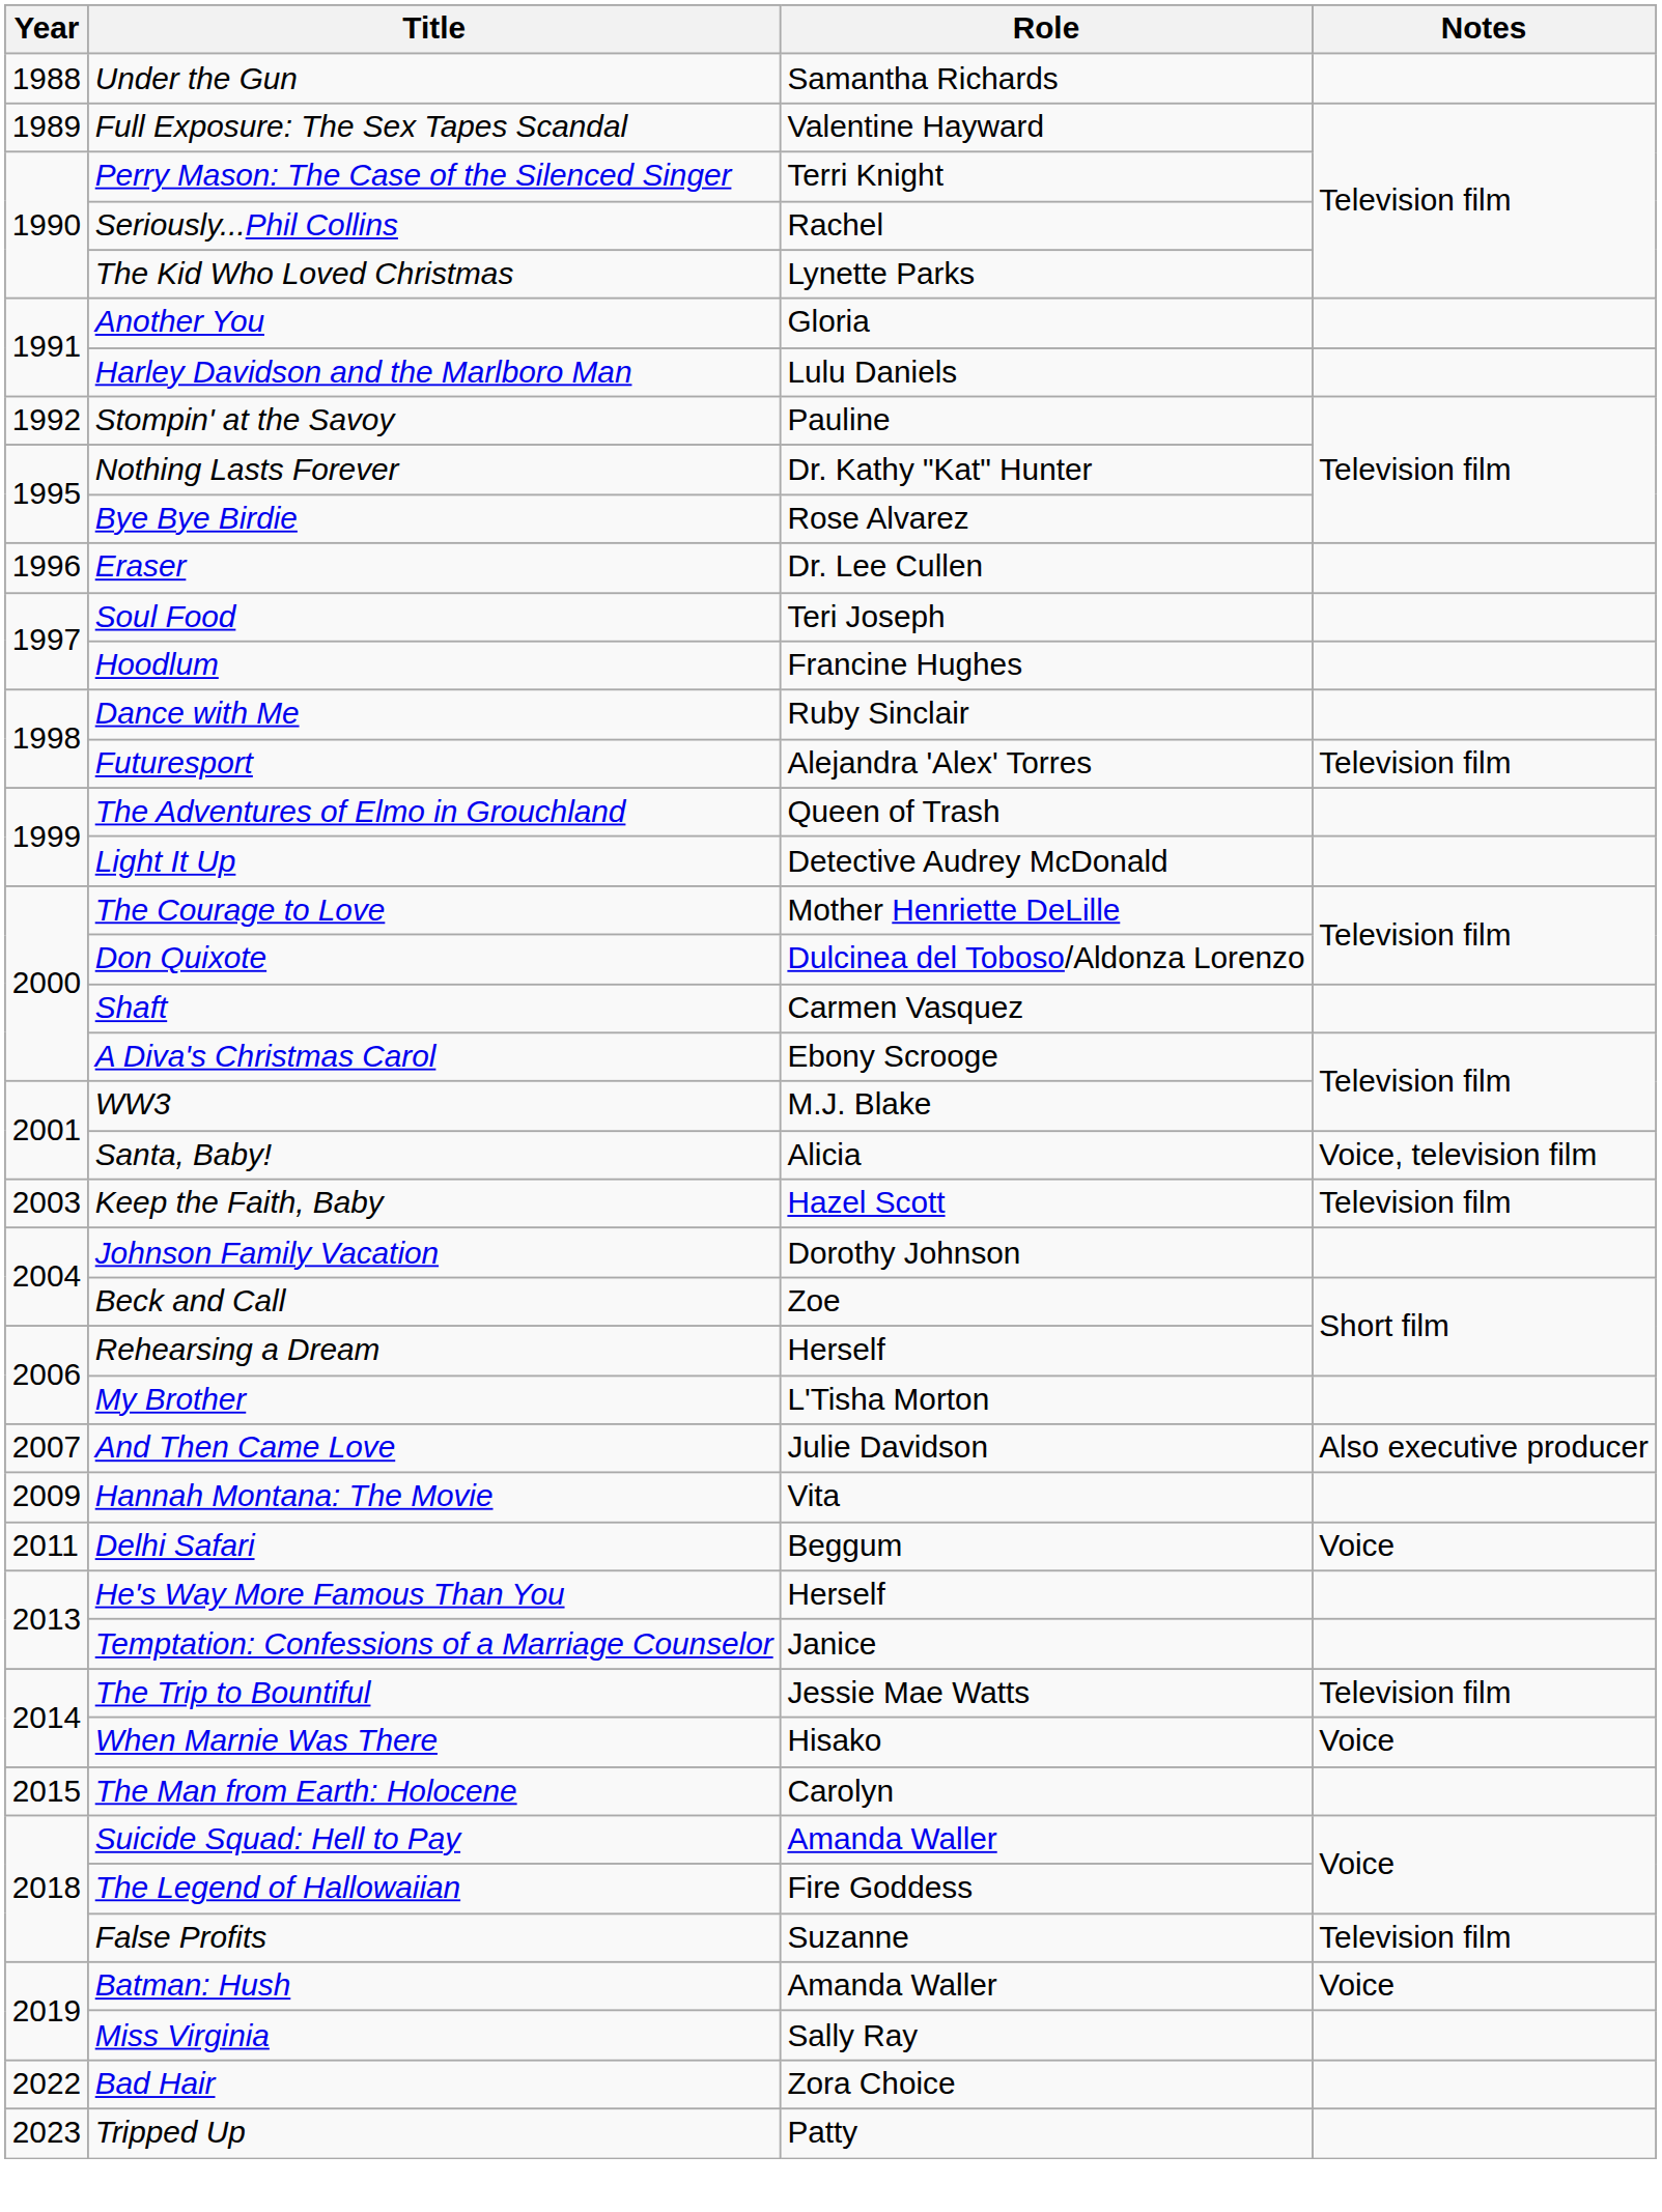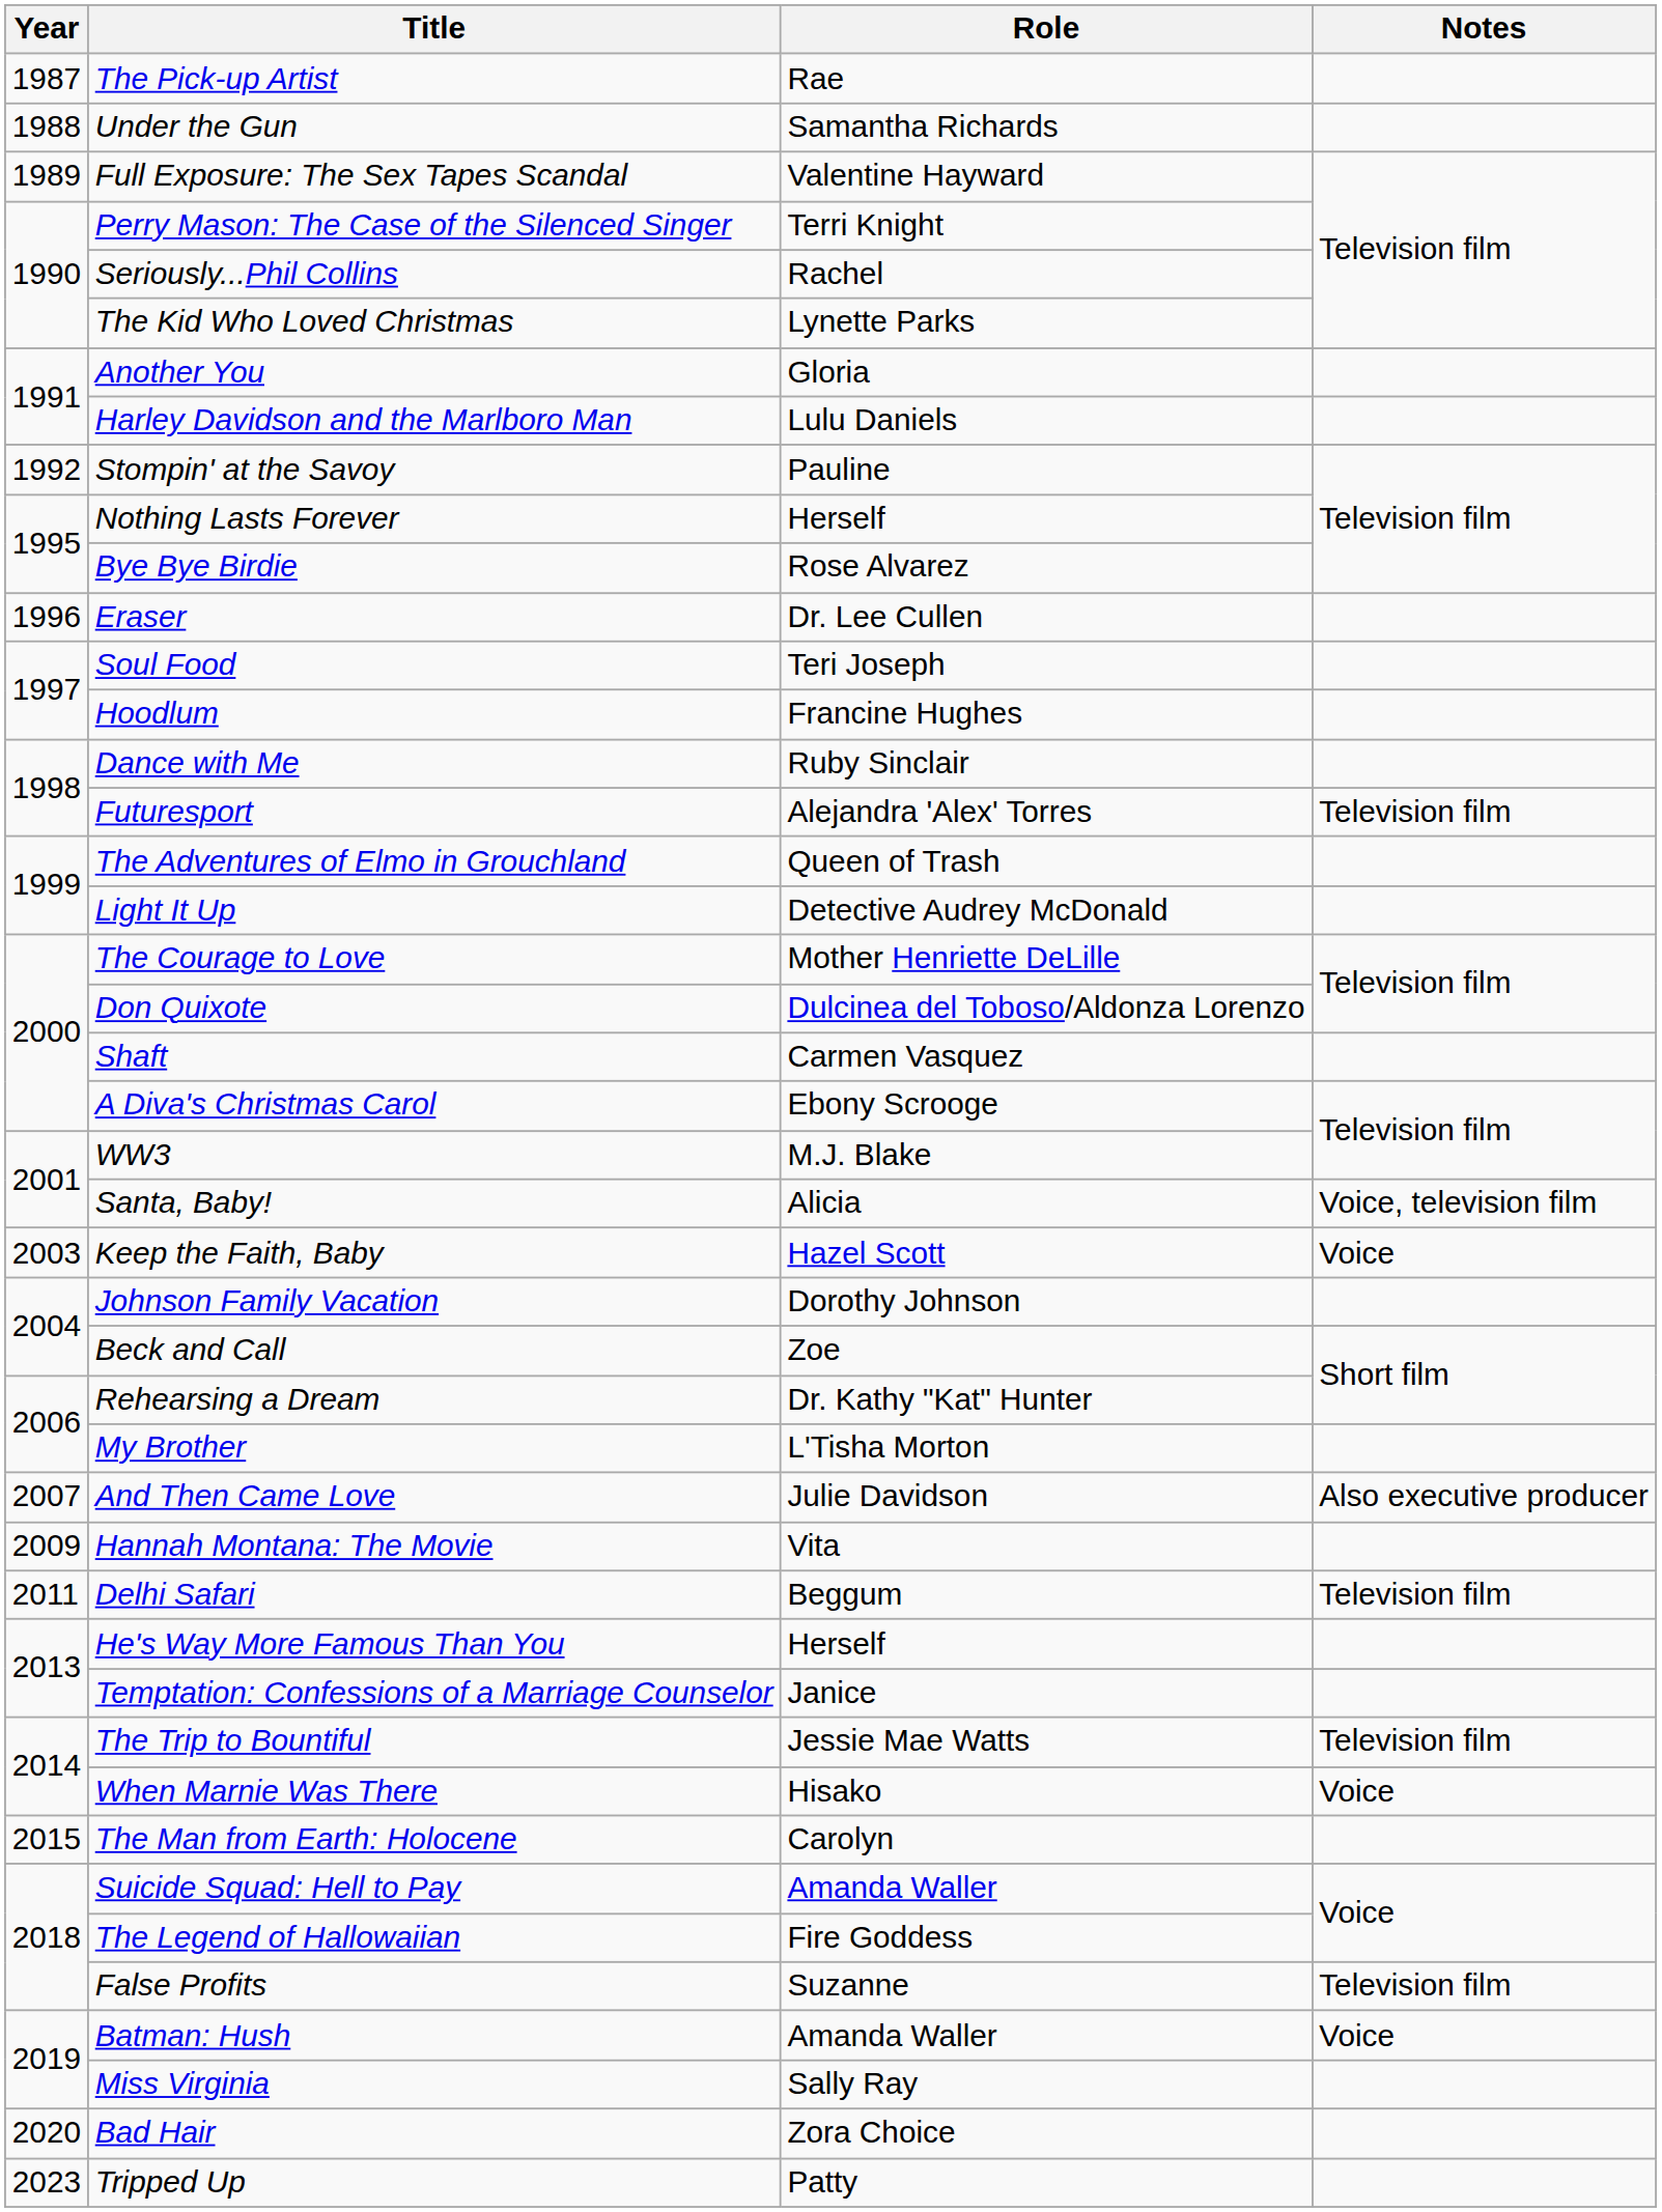 <table class="wikitable plainrowheaders sortable">
 <tr>
 <th>Year</th>
 <th>Title</th>
 <th>Role</th>
 <th>Notes</th>
+</tr>
+<tr>
+<td>1987</td>
+<td><em><a href='#'>The Pick-up Artist</a></em></td>
+<td>Rae</td>
+<td></td>
 </tr>
 <tr>
 <td>1988</td>
 <td><em>Under the Gun</em></td>
 <td>Samantha Richards</td>
 <td></td>
 </tr>
 <tr>
 <td>1989</td>
 <td><em>Full Exposure: The Sex Tapes Scandal</em></td>
 <td>Valentine Hayward</td>
 <td rowspan="4">Television film</td>
 </tr>
 <tr>
 <td rowspan=3>1990</td>
 <td><em><a href='#'>Perry Mason: The Case of the Silenced Singer</a></em></td>
 <td>Terri Knight</td>
 </tr>
 <tr>
 <td><em>Seriously...<a href='#'>Phil Collins</a></em></td>
 <td>Rachel</td>
 </tr>
 <tr>
 <td><em>The Kid Who Loved Christmas</em></td>
 <td>Lynette Parks</td>
 </tr>
 <tr>
 <td rowspan=2>1991</td>
 <td><em><a href='#'>Another You</a></em></td>
 <td>Gloria</td>
 <td></td>
 </tr>
 <tr>
 <td><em><a href='#'>Harley Davidson and the Marlboro Man</a></em></td>
 <td>Lulu Daniels</td>
 <td></td>
 </tr>
 <tr>
 <td>1992</td>
 <td><em>Stompin' at the Savoy</em></td>
 <td>Pauline</td>
 <td rowspan="3">Television film</td>
 </tr>
 <tr>
 <td rowspan=2>1995</td>
 <td><em>Nothing Lasts Forever</em></td>
-<td>Dr. Kathy "Kat" Hunter</td>
+<td>Herself</td>
 </tr>
 <tr>
 <td><em><a href='#'>Bye Bye Birdie</a></em></td>
 <td>Rose Alvarez</td>
 </tr>
 <tr>
 <td>1996</td>
 <td><em><a href='#'>Eraser</a></em></td>
 <td>Dr. Lee Cullen</td>
 <td></td>
 </tr>
 <tr>
 <td rowspan=2>1997</td>
 <td><em><a href='#'>Soul Food</a></em></td>
 <td>Teri Joseph</td>
 <td></td>
 </tr>
 <tr>
 <td><em><a href='#'>Hoodlum</a></em></td>
 <td>Francine Hughes</td>
 <td></td>
 </tr>
 <tr>
 <td rowspan=2>1998</td>
 <td><em><a href='#'>Dance with Me</a></em></td>
 <td>Ruby Sinclair</td>
 <td></td>
 </tr>
 <tr>
 <td><em><a href='#'>Futuresport</a></em></td>
 <td>Alejandra 'Alex' Torres</td>
 <td>Television film</td>
 </tr>
 <tr>
 <td rowspan=2>1999</td>
 <td><em><a href='#'>The Adventures of Elmo in Grouchland</a></em></td>
 <td>Queen of Trash</td>
 <td></td>
 </tr>
 <tr>
 <td><em><a href='#'>Light It Up</a></em></td>
 <td>Detective Audrey McDonald</td>
 <td></td>
 </tr>
 <tr>
 <td rowspan=4>2000</td>
 <td><em><a href='#'>The Courage to Love</a></em></td>
 <td>Mother <a href='#'>Henriette DeLille</a></td>
 <td rowspan="2">Television film</td>
 </tr>
 <tr>
 <td><em><a href='#'>Don Quixote</a></em></td>
 <td><a href='#'>Dulcinea del Toboso</a>/Aldonza Lorenzo</td>
 </tr>
 <tr>
 <td><em><a href='#'>Shaft</a></em></td>
 <td>Carmen Vasquez</td>
 <td></td>
 </tr>
 <tr>
 <td><em><a href='#'>A Diva's Christmas Carol</a></em></td>
 <td>Ebony Scrooge</td>
 <td rowspan="2">Television film</td>
 </tr>
 <tr>
 <td rowspan=2>2001</td>
 <td><em>WW3</em></td>
 <td>M.J. Blake</td>
 </tr>
 <tr>
 <td><em>Santa, Baby!</em></td>
 <td>Alicia</td>
 <td>Voice, television film</td>
 </tr>
 <tr>
 <td>2003</td>
 <td><em>Keep the Faith, Baby</em></td>
 <td><a href='#'>Hazel Scott</a></td>
-<td>Television film</td>
+<td>Voice</td>
 </tr>
 <tr>
 <td rowspan=2>2004</td>
 <td><em><a href='#'>Johnson Family Vacation</a></em></td>
 <td>Dorothy Johnson</td>
 <td></td>
 </tr>
 <tr>
 <td><em>Beck and Call</em></td>
 <td>Zoe</td>
 <td rowspan="2">Short film</td>
 </tr>
 <tr>
 <td rowspan=2>2006</td>
 <td><em>Rehearsing a Dream</em></td>
-<td>Herself</td>
+<td>Dr. Kathy "Kat" Hunter</td>
 </tr>
 <tr>
 <td><em><a href='#'>My Brother</a></em></td>
 <td>L'Tisha Morton</td>
 <td></td>
 </tr>
 <tr>
 <td>2007</td>
 <td><em><a href='#'>And Then Came Love</a></em></td>
 <td>Julie Davidson</td>
 <td>Also executive producer</td>
 </tr>
 <tr>
 <td>2009</td>
 <td><em><a href='#'>Hannah Montana: The Movie</a></em></td>
 <td>Vita</td>
 <td></td>
 </tr>
 <tr>
 <td>2011</td>
 <td><em><a href='#'>Delhi Safari</a></em></td>
 <td>Beggum</td>
-<td>Voice</td>
+<td>Television film</td>
 </tr>
 <tr>
 <td rowspan=2>2013</td>
 <td><em><a href='#'>He's Way More Famous Than You</a></em></td>
 <td>Herself</td>
 <td></td>
 </tr>
 <tr>
 <td><em><a href='#'>Temptation: Confessions of a Marriage Counselor</a></em></td>
 <td>Janice</td>
 <td></td>
 </tr>
 <tr>
 <td rowspan=2>2014</td>
 <td><em><a href='#'>The Trip to Bountiful</a></em></td>
 <td>Jessie Mae Watts</td>
 <td>Television film</td>
 </tr>
 <tr>
 <td><em><a href='#'>When Marnie Was There</a></em></td>
 <td>Hisako</td>
 <td>Voice</td>
 </tr>
 <tr>
 <td>2015</td>
 <td><em><a href='#'>The Man from Earth: Holocene</a></em></td>
 <td>Carolyn</td>
 <td></td>
 </tr>
 <tr>
 <td rowspan=3>2018</td>
 <td><em><a href='#'>Suicide Squad: Hell to Pay</a></em></td>
 <td><a href='#'>Amanda Waller</a></td>
 <td rowspan="2">Voice</td>
 </tr>
 <tr>
 <td><em><a href='#'>The Legend of Hallowaiian</a></em></td>
 <td>Fire Goddess</td>
 </tr>
 <tr>
 <td><em>False Profits</em></td>
 <td>Suzanne</td>
 <td>Television film</td>
 </tr>
 <tr>
 <td rowspan=2>2019</td>
 <td><em><a href='#'>Batman: Hush</a></em></td>
 <td>Amanda Waller</td>
 <td>Voice</td>
 </tr>
 <tr>
 <td><em><a href='#'>Miss Virginia</a></em></td>
 <td>Sally Ray</td>
 <td></td>
 </tr>
 <tr>
-<td>2022</td>
+<td>2020</td>
 <td><em><a href='#'>Bad Hair</a></em></td>
 <td>Zora Choice</td>
 <td></td>
 </tr>
 <tr>
 <td>2023</td>
 <td><em>Tripped Up</em></td>
 <td>Patty</td>
 <td></td>
 </tr>
 </table>
